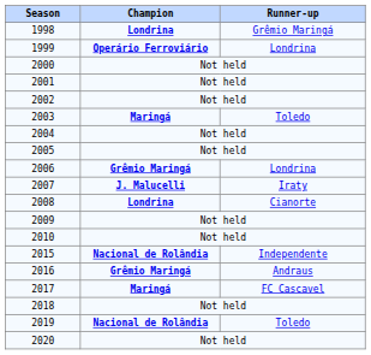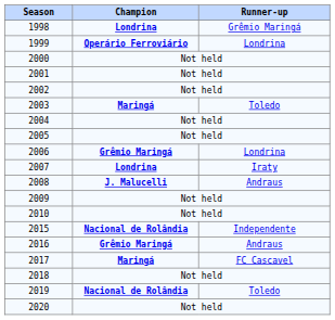 <table border=1 style="border-collapse:collapse; font-size:90%;" cellpadding=3 cellspacing=0 width=35%>
 <tr bgcolor=#C1D8FF>
 <th width=5%>Season</th>
 <th width=10%>Champion</th>
 <th width=10%>Runner-up</th>
 </tr>
 <tr align=center bgcolor=#F5FAFF>
 <td>1998</td>
 <td><strong><a href='#'>Londrina</a></strong></td>
 <td><a href='#'>Grêmio Maringá</a></td>
 </tr>
 <tr align=center bgcolor=#F5FAFF>
 <td>1999</td>
 <td><strong><a href='#'>Operário Ferroviário</a></strong></td>
 <td><a href='#'>Londrina</a></td>
 </tr>
 <tr align=center bgcolor=#F5FAFF>
 <td>2000</td>
 <td colspan=2>Not held</td>
 </tr>
 <tr align=center bgcolor=#F5FAFF>
 <td>2001</td>
 <td colspan=2>Not held</td>
 </tr>
 <tr align=center bgcolor=#F5FAFF>
 <td>2002</td>
 <td colspan=2>Not held</td>
 </tr>
 <tr align=center bgcolor=#F5FAFF>
 <td>2003</td>
 <td><strong><a href='#'>Maringá</a></strong></td>
 <td><a href='#'>Toledo</a></td>
 </tr>
 <tr align=center bgcolor=#F5FAFF>
 <td>2004</td>
 <td colspan=2>Not held</td>
 </tr>
 <tr align=center bgcolor=#F5FAFF>
 <td>2005</td>
 <td colspan=2>Not held</td>
 </tr>
 <tr align=center bgcolor=#F5FAFF>
 <td>2006</td>
 <td><strong><a href='#'>Grêmio Maringá</a></strong></td>
 <td><a href='#'>Londrina</a></td>
 </tr>
 <tr align=center bgcolor=#F5FAFF>
 <td>2007</td>
-<td><strong><a href='#'>J. Malucelli</a></strong></td>
+<td><strong><a href='#'>Londrina</a></strong></td>
 <td><a href='#'>Iraty</a></td>
 </tr>
 <tr align=center bgcolor=#F5FAFF>
 <td>2008</td>
-<td><strong><a href='#'>Londrina</a></strong></td>
-<td><a href='#'>Cianorte</a></td>
+<td><strong><a href='#'>J. Malucelli</a></strong></td>
+<td><a href='#'>Andraus</a></td>
 </tr>
 <tr align=center bgcolor=#F5FAFF>
 <td>2009</td>
 <td colspan=2>Not held</td>
 </tr>
 <tr align=center bgcolor=#F5FAFF>
 <td>2010</td>
 <td colspan=2>Not held</td>
 </tr>
 <tr align=center bgcolor=#F5FAFF>
 <td>2015</td>
 <td><strong><a href='#'>Nacional de Rolândia</a></strong></td>
 <td><a href='#'>Independente</a></td>
 </tr>
 <tr align=center bgcolor=#F5FAFF>
 <td>2016</td>
 <td><strong><a href='#'>Grêmio Maringá</a></strong></td>
 <td><a href='#'>Andraus</a></td>
 </tr>
 <tr align=center bgcolor=#F5FAFF>
 <td>2017</td>
 <td><strong><a href='#'>Maringá</a></strong></td>
 <td><a href='#'>FC Cascavel</a></td>
 </tr>
 <tr align=center bgcolor=#F5FAFF>
 <td>2018</td>
 <td colspan=2>Not held</td>
 </tr>
 <tr align=center bgcolor=#F5FAFF>
 <td>2019</td>
 <td><strong><a href='#'>Nacional de Rolândia</a></strong></td>
 <td><a href='#'>Toledo</a></td>
 </tr>
 <tr align=center bgcolor=#F5FAFF>
 <td>2020</td>
 <td colspan=2>Not held</td>
 </tr>
 </table>
